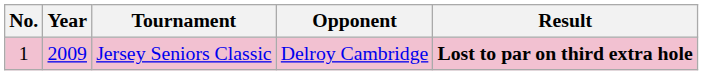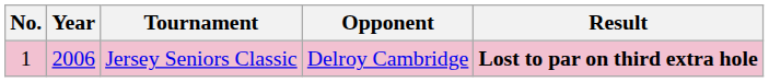 <table class="wikitable" style="font-size:95%;">
 <tr>
 <th>No.</th>
 <th>Year</th>
 <th>Tournament</th>
 <th>Opponent</th>
 <th>Result</th>
 </tr>
 <tr style="background:#F2C1D1;">
 <td align=center>1</td>
-<td><a href='#'>2009</a></td>
+<td><a href='#'>2006</a></td>
 <td><a href='#'>Jersey Seniors Classic</a></td>
 <td> <a href='#'>Delroy Cambridge</a></td>
 <td><strong>Lost to par on third extra hole</strong></td>
 </tr>
 </table>
